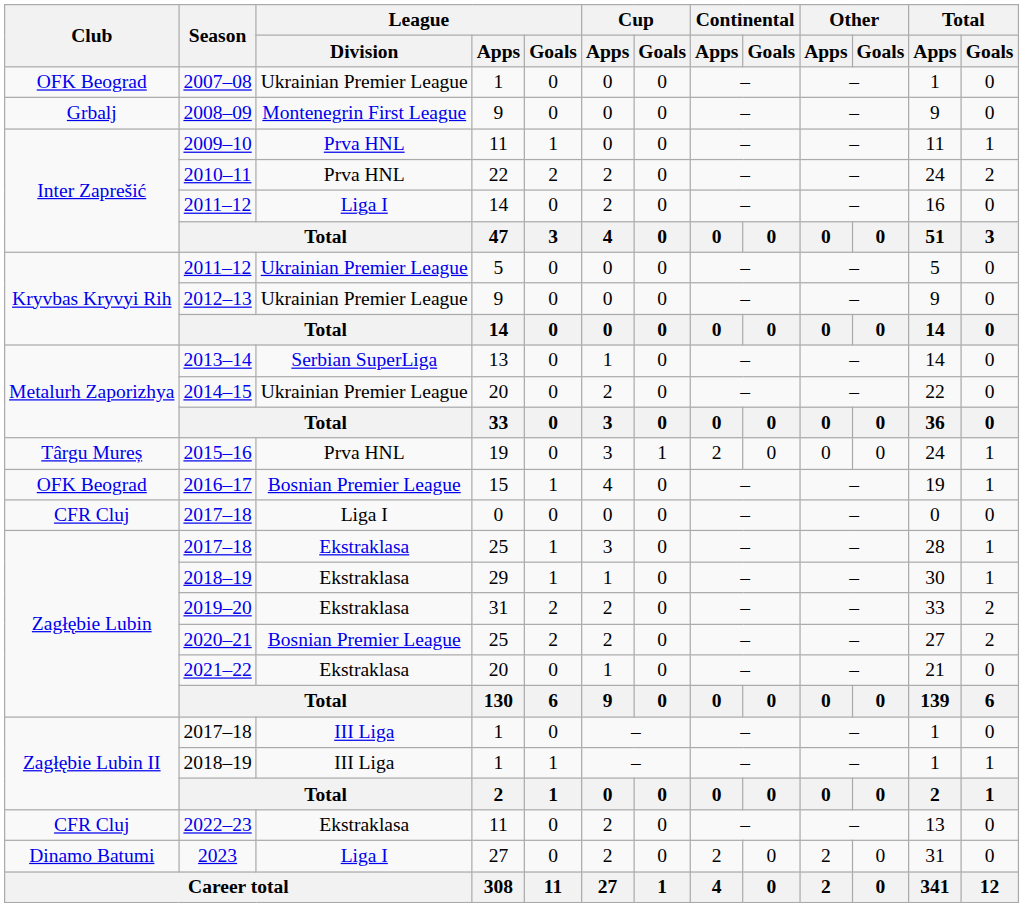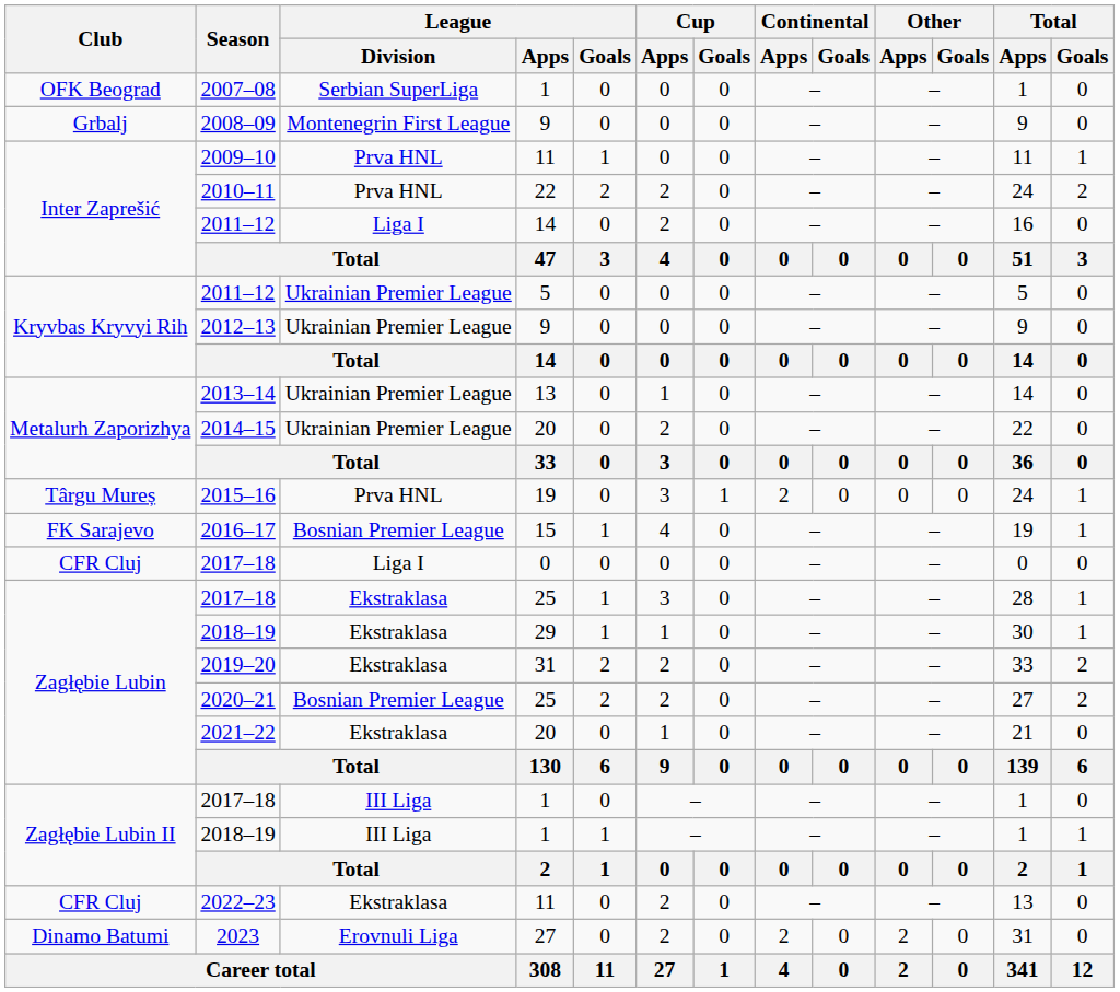 <table class="wikitable" style="text-align: center;">
 <tr>
 <th rowspan="2">Club</th>
 <th rowspan="2">Season</th>
 <th colspan="3">League</th>
 <th colspan="2">Cup</th>
 <th colspan="2">Continental</th>
 <th colspan="2">Other</th>
 <th colspan="2">Total</th>
 </tr>
 <tr>
 <th>Division</th>
 <th>Apps</th>
 <th>Goals</th>
 <th>Apps</th>
 <th>Goals</th>
 <th>Apps</th>
 <th>Goals</th>
 <th>Apps</th>
 <th>Goals</th>
 <th>Apps</th>
 <th>Goals</th>
 </tr>
 <tr>
 <td><a href='#'>OFK Beograd</a></td>
 <td><a href='#'>2007–08</a></td>
-<td>Ukrainian Premier League</td>
+<td><a href='#'>Serbian SuperLiga</a></td>
 <td>1</td>
 <td>0</td>
 <td>0</td>
 <td>0</td>
 <td colspan="2">–</td>
 <td colspan="2">–</td>
 <td>1</td>
 <td>0</td>
 </tr>
 <tr>
 <td><a href='#'>Grbalj</a></td>
 <td><a href='#'>2008–09</a></td>
 <td><a href='#'>Montenegrin First League</a></td>
 <td>9</td>
 <td>0</td>
 <td>0</td>
 <td>0</td>
 <td colspan="2">–</td>
 <td colspan="2">–</td>
 <td>9</td>
 <td>0</td>
 </tr>
 <tr>
 <td rowspan="4"><a href='#'>Inter Zaprešić</a></td>
 <td><a href='#'>2009–10</a></td>
 <td><a href='#'>Prva HNL</a></td>
 <td>11</td>
 <td>1</td>
 <td>0</td>
 <td>0</td>
 <td colspan="2">–</td>
 <td colspan="2">–</td>
 <td>11</td>
 <td>1</td>
 </tr>
 <tr>
 <td><a href='#'>2010–11</a></td>
 <td>Prva HNL</td>
 <td>22</td>
 <td>2</td>
 <td>2</td>
 <td>0</td>
 <td colspan="2">–</td>
 <td colspan="2">–</td>
 <td>24</td>
 <td>2</td>
 </tr>
 <tr>
 <td><a href='#'>2011–12</a></td>
 <td><a href='#'>Liga I</a></td>
 <td>14</td>
 <td>0</td>
 <td>2</td>
 <td>0</td>
 <td colspan="2">–</td>
 <td colspan="2">–</td>
 <td>16</td>
 <td>0</td>
 </tr>
 <tr>
 <th colspan="2">Total</th>
 <th>47</th>
 <th>3</th>
 <th>4</th>
 <th>0</th>
 <th>0</th>
 <th>0</th>
 <th>0</th>
 <th>0</th>
 <th>51</th>
 <th>3</th>
 </tr>
 <tr>
 <td rowspan="3"><a href='#'>Kryvbas Kryvyi Rih</a></td>
 <td><a href='#'>2011–12</a></td>
 <td><a href='#'>Ukrainian Premier League</a></td>
 <td>5</td>
 <td>0</td>
 <td>0</td>
 <td>0</td>
 <td colspan="2">–</td>
 <td colspan="2">–</td>
 <td>5</td>
 <td>0</td>
 </tr>
 <tr>
 <td><a href='#'>2012–13</a></td>
 <td>Ukrainian Premier League</td>
 <td>9</td>
 <td>0</td>
 <td>0</td>
 <td>0</td>
 <td colspan="2">–</td>
 <td colspan="2">–</td>
 <td>9</td>
 <td>0</td>
 </tr>
 <tr>
 <th colspan="2">Total</th>
 <th>14</th>
 <th>0</th>
 <th>0</th>
 <th>0</th>
 <th>0</th>
 <th>0</th>
 <th>0</th>
 <th>0</th>
 <th>14</th>
 <th>0</th>
 </tr>
 <tr>
 <td rowspan="3"><a href='#'>Metalurh Zaporizhya</a></td>
 <td><a href='#'>2013–14</a></td>
-<td><a href='#'>Serbian SuperLiga</a></td>
+<td>Ukrainian Premier League</td>
 <td>13</td>
 <td>0</td>
 <td>1</td>
 <td>0</td>
 <td colspan="2">–</td>
 <td colspan="2">–</td>
 <td>14</td>
 <td>0</td>
 </tr>
 <tr>
 <td><a href='#'>2014–15</a></td>
 <td>Ukrainian Premier League</td>
 <td>20</td>
 <td>0</td>
 <td>2</td>
 <td>0</td>
 <td colspan="2">–</td>
 <td colspan="2">–</td>
 <td>22</td>
 <td>0</td>
 </tr>
 <tr>
 <th colspan="2">Total</th>
 <th>33</th>
 <th>0</th>
 <th>3</th>
 <th>0</th>
 <th>0</th>
 <th>0</th>
 <th>0</th>
 <th>0</th>
 <th>36</th>
 <th>0</th>
 </tr>
 <tr>
 <td><a href='#'>Târgu Mureș</a></td>
 <td><a href='#'>2015–16</a></td>
 <td>Prva HNL</td>
 <td>19</td>
 <td>0</td>
 <td>3</td>
 <td>1</td>
 <td>2</td>
 <td>0</td>
 <td>0</td>
 <td>0</td>
 <td>24</td>
 <td>1</td>
 </tr>
 <tr>
-<td><a href='#'>OFK Beograd</a></td>
+<td><a href='#'>FK Sarajevo</a></td>
 <td><a href='#'>2016–17</a></td>
 <td><a href='#'>Bosnian Premier League</a></td>
 <td>15</td>
 <td>1</td>
 <td>4</td>
 <td>0</td>
 <td colspan="2">–</td>
 <td colspan="2">–</td>
 <td>19</td>
 <td>1</td>
 </tr>
 <tr>
 <td><a href='#'>CFR Cluj</a></td>
 <td><a href='#'>2017–18</a></td>
 <td>Liga I</td>
 <td>0</td>
 <td>0</td>
 <td>0</td>
 <td>0</td>
 <td colspan="2">–</td>
 <td colspan="2">–</td>
 <td>0</td>
 <td>0</td>
 </tr>
 <tr>
 <td rowspan="6"><a href='#'>Zagłębie Lubin</a></td>
 <td><a href='#'>2017–18</a></td>
 <td><a href='#'>Ekstraklasa</a></td>
 <td>25</td>
 <td>1</td>
 <td>3</td>
 <td>0</td>
 <td colspan="2">–</td>
 <td colspan="2">–</td>
 <td>28</td>
 <td>1</td>
 </tr>
 <tr>
 <td><a href='#'>2018–19</a></td>
 <td>Ekstraklasa</td>
 <td>29</td>
 <td>1</td>
 <td>1</td>
 <td>0</td>
 <td colspan="2">–</td>
 <td colspan="2">–</td>
 <td>30</td>
 <td>1</td>
 </tr>
 <tr>
 <td><a href='#'>2019–20</a></td>
 <td>Ekstraklasa</td>
 <td>31</td>
 <td>2</td>
 <td>2</td>
 <td>0</td>
 <td colspan="2">–</td>
 <td colspan="2">–</td>
 <td>33</td>
 <td>2</td>
 </tr>
 <tr>
 <td><a href='#'>2020–21</a></td>
 <td><a href='#'>Bosnian Premier League</a></td>
 <td>25</td>
 <td>2</td>
 <td>2</td>
 <td>0</td>
 <td colspan="2">–</td>
 <td colspan="2">–</td>
 <td>27</td>
 <td>2</td>
 </tr>
 <tr>
 <td><a href='#'>2021–22</a></td>
 <td>Ekstraklasa</td>
 <td>20</td>
 <td>0</td>
 <td>1</td>
 <td>0</td>
 <td colspan="2">–</td>
 <td colspan="2">–</td>
 <td>21</td>
 <td>0</td>
 </tr>
 <tr>
 <th colspan="2">Total</th>
 <th>130</th>
 <th>6</th>
 <th>9</th>
 <th>0</th>
 <th>0</th>
 <th>0</th>
 <th>0</th>
 <th>0</th>
 <th>139</th>
 <th>6</th>
 </tr>
 <tr>
 <td rowspan="3"><a href='#'>Zagłębie Lubin II</a></td>
 <td>2017–18</td>
 <td><a href='#'>III Liga</a></td>
 <td>1</td>
 <td>0</td>
 <td colspan="2">–</td>
 <td colspan="2">–</td>
 <td colspan="2">–</td>
 <td>1</td>
 <td>0</td>
 </tr>
 <tr>
 <td>2018–19</td>
 <td>III Liga</td>
 <td>1</td>
 <td>1</td>
 <td colspan="2">–</td>
 <td colspan="2">–</td>
 <td colspan="2">–</td>
 <td>1</td>
 <td>1</td>
 </tr>
 <tr>
 <th colspan="2">Total</th>
 <th>2</th>
 <th>1</th>
 <th>0</th>
 <th>0</th>
 <th>0</th>
 <th>0</th>
 <th>0</th>
 <th>0</th>
 <th>2</th>
 <th>1</th>
 </tr>
 <tr>
 <td><a href='#'>CFR Cluj</a></td>
 <td><a href='#'>2022–23</a></td>
 <td>Ekstraklasa</td>
 <td>11</td>
 <td>0</td>
 <td>2</td>
 <td>0</td>
 <td colspan="2">–</td>
 <td colspan="2">–</td>
 <td>13</td>
 <td>0</td>
 </tr>
 <tr>
 <td><a href='#'>Dinamo Batumi</a></td>
 <td><a href='#'>2023</a></td>
-<td><a href='#'>Liga I</a></td>
+<td><a href='#'>Erovnuli Liga</a></td>
 <td>27</td>
 <td>0</td>
 <td>2</td>
 <td>0</td>
 <td>2</td>
 <td>0</td>
 <td>2</td>
 <td>0</td>
 <td>31</td>
 <td>0</td>
 </tr>
 <tr>
 <th colspan="3">Career total</th>
 <th>308</th>
 <th>11</th>
 <th>27</th>
 <th>1</th>
 <th>4</th>
 <th>0</th>
 <th>2</th>
 <th>0</th>
 <th>341</th>
 <th>12</th>
 </tr>
 </table>
